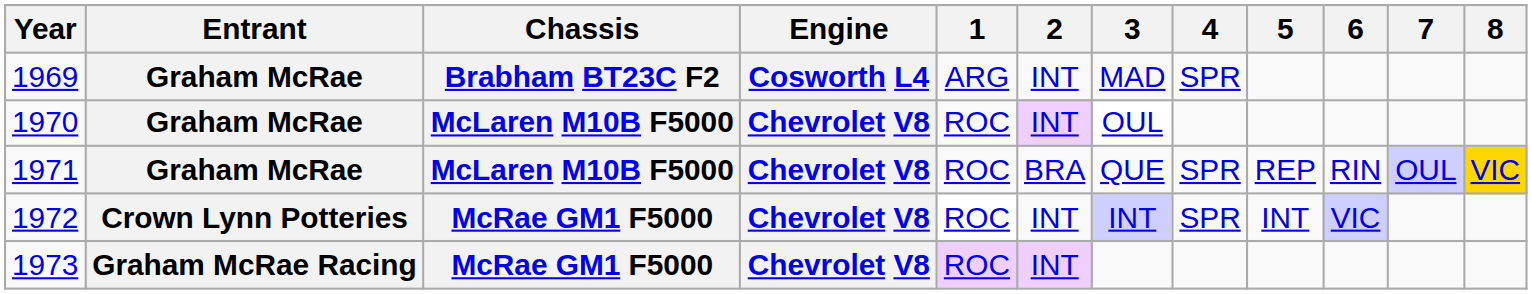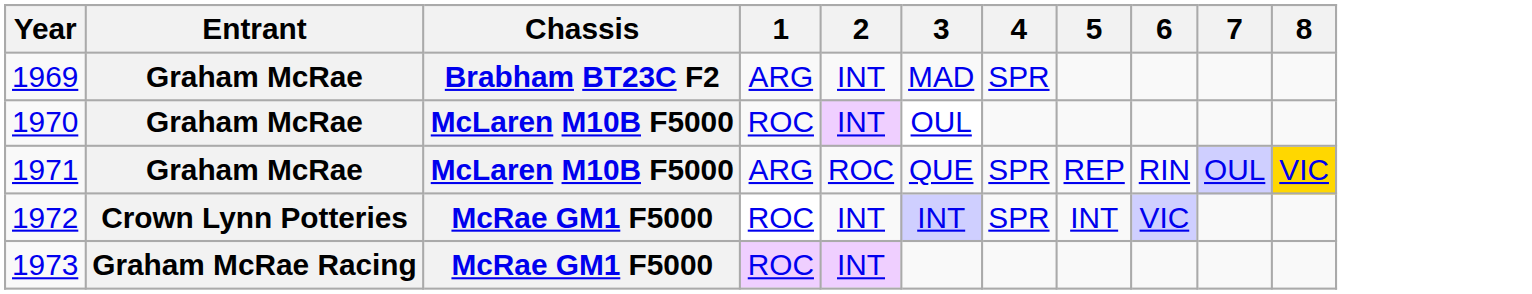 <table class="wikitable" style="text-align:center; font-size:90%">
 <tr>
 <th>Year</th>
 <th>Entrant</th>
 <th>Chassis</th>
-<th>Engine</th>
 <th>1</th>
 <th>2</th>
 <th>3</th>
 <th>4</th>
 <th>5</th>
 <th>6</th>
 <th>7</th>
 <th>8</th>
 </tr>
 <tr>
 <td><a href='#'>1969</a></td>
 <th>Graham McRae</th>
 <th><a href='#'>Brabham</a> <a href='#'>BT23C</a> F2</th>
-<th><a href='#'>Cosworth</a> <a href='#'>L4</a></th>
 <td><a href='#'>ARG</a></td>
 <td><a href='#'>INT</a></td>
 <td><a href='#'>MAD</a><br></td>
 <td><a href='#'>SPR</a></td>
 <td></td>
 <td></td>
 <td></td>
 <td></td>
 </tr>
 <tr>
 <td><a href='#'>1970</a></td>
 <th>Graham McRae</th>
 <th><a href='#'>McLaren</a> <a href='#'>M10B</a> F5000</th>
-<th><a href='#'>Chevrolet</a> <a href='#'>V8</a></th>
 <td><a href='#'>ROC</a></td>
 <td style="background:#EFCFFF;"><a href='#'>INT</a><br></td>
 <td style="background:#FFFFFF;"><a href='#'>OUL</a><br></td>
 <td></td>
 <td></td>
 <td></td>
 <td></td>
 <td></td>
 </tr>
 <tr>
 <td><a href='#'>1971</a></td>
 <th>Graham McRae</th>
 <th><a href='#'>McLaren</a> <a href='#'>M10B</a> F5000</th>
-<th><a href='#'>Chevrolet</a> <a href='#'>V8</a></th>
+<td><a href='#'>ARG</a></td>
 <td><a href='#'>ROC</a></td>
-<td><a href='#'>BRA</a></td>
 <td><a href='#'>QUE</a></td>
 <td><a href='#'>SPR</a></td>
 <td><a href='#'>REP</a></td>
 <td><a href='#'>RIN</a></td>
 <td style="background:#CFCFFF;"><a href='#'>OUL</a><br></td>
 <td style="background: gold;"><a href='#'>VIC</a></td>
 </tr>
 <tr>
 <td><a href='#'>1972</a></td>
 <th>Crown Lynn Potteries</th>
 <th><a href='#'>McRae GM1</a> F5000</th>
-<th><a href='#'>Chevrolet</a> <a href='#'>V8</a></th>
 <td style="background:#FFFFFF;"><a href='#'>ROC</a><br></td>
 <td><a href='#'>INT</a></td>
 <td style="background:#CFCFFF;"><a href='#'>INT</a><br></td>
 <td><a href='#'>SPR</a></td>
 <td><a href='#'>INT</a></td>
 <td style="background:#CFCFFF;"><a href='#'>VIC</a><br></td>
 <td></td>
 <td></td>
 </tr>
 <tr>
 <td><a href='#'>1973</a></td>
 <th>Graham McRae Racing</th>
 <th><a href='#'>McRae GM1</a> F5000</th>
-<th><a href='#'>Chevrolet</a> <a href='#'>V8</a></th>
 <td style="background:#EFCFFF;"><a href='#'>ROC</a><br></td>
 <td style="background:#EFCFFF;"><a href='#'>INT</a><br></td>
 <td></td>
 <td></td>
 <td></td>
 <td></td>
 <td></td>
 <td></td>
 </tr>
 </table>
